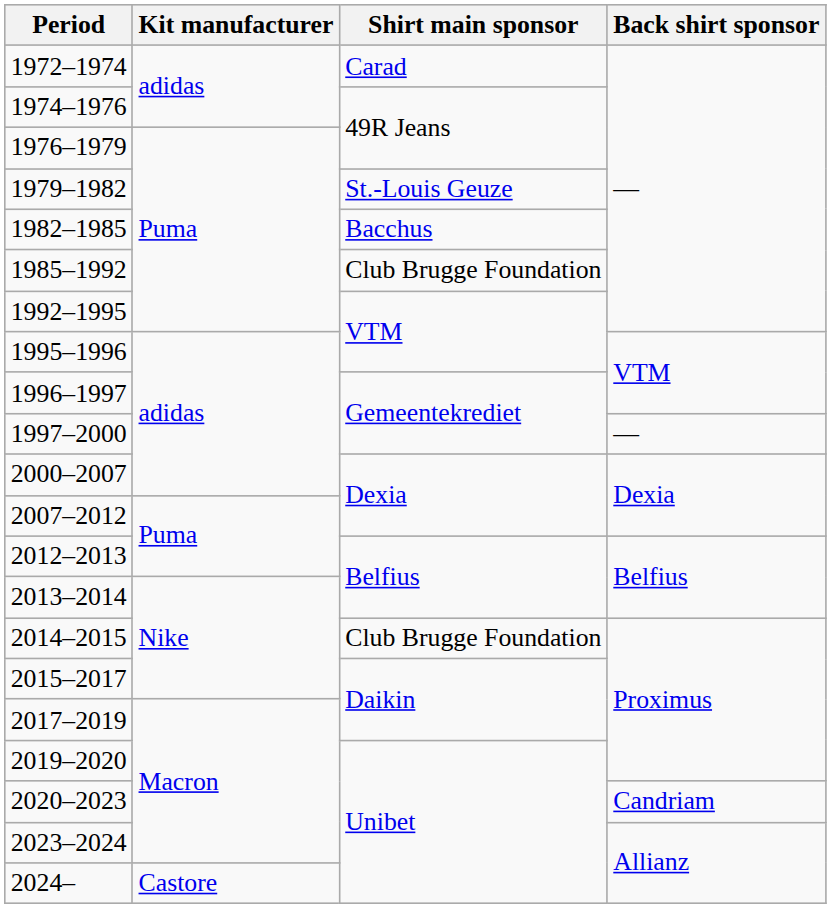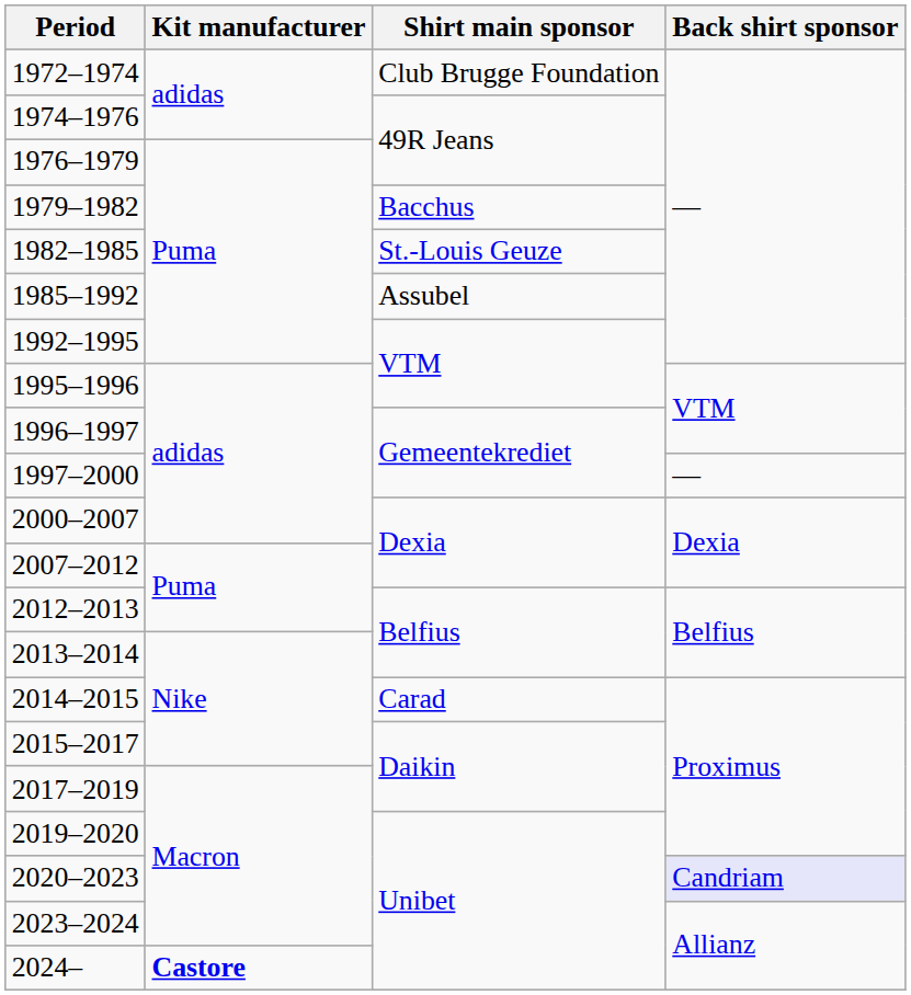 <table class="wikitable">
 <tr>
 <th>Period</th>
 <th>Kit manufacturer</th>
 <th>Shirt main sponsor</th>
 <th>Back shirt sponsor</th>
 </tr>
 <tr>
 <td>1972–1974</td>
 <td rowspan="2"><a href='#'>adidas</a></td>
-<td><a href='#'>Carad</a></td>
+<td>Club Brugge Foundation</td>
 <td rowspan="7">—</td>
 </tr>
 <tr>
 <td>1974–1976</td>
 <td rowspan="2">49R Jeans</td>
 </tr>
 <tr>
 <td>1976–1979</td>
 <td rowspan="5"><a href='#'>Puma</a></td>
 </tr>
 <tr>
 <td>1979–1982</td>
+<td><a href='#'>Bacchus</a></td>
+</tr>
+<tr>
+<td>1982–1985</td>
 <td><a href='#'>St.-Louis Geuze</a></td>
 </tr>
 <tr>
-<td>1982–1985</td>
-<td><a href='#'>Bacchus</a></td>
-</tr>
-<tr>
 <td>1985–1992</td>
-<td>Club Brugge Foundation</td>
+<td>Assubel</td>
 </tr>
 <tr>
 <td>1992–1995</td>
 <td rowspan="2"><a href='#'>VTM</a></td>
 </tr>
 <tr>
 <td>1995–1996</td>
 <td rowspan="4"><a href='#'>adidas</a></td>
 <td rowspan="2"><a href='#'>VTM</a></td>
 </tr>
 <tr>
 <td>1996–1997</td>
 <td rowspan="2"><a href='#'>Gemeentekrediet</a></td>
 </tr>
 <tr>
 <td>1997–2000</td>
 <td>—</td>
 </tr>
 <tr>
 <td>2000–2007</td>
 <td rowspan="2"><a href='#'>Dexia</a></td>
 <td rowspan="2"><a href='#'>Dexia</a></td>
 </tr>
 <tr>
 <td>2007–2012</td>
 <td rowspan="2"><a href='#'>Puma</a></td>
 </tr>
 <tr>
 <td>2012–2013</td>
 <td rowspan="2"><a href='#'>Belfius</a></td>
 <td rowspan="2"><a href='#'>Belfius</a></td>
 </tr>
 <tr>
 <td>2013–2014</td>
 <td rowspan="3"><a href='#'>Nike</a></td>
 </tr>
 <tr>
 <td>2014–2015</td>
-<td>Club Brugge Foundation</td>
+<td><a href='#'>Carad</a></td>
 <td rowspan="4"><a href='#'>Proximus</a></td>
 </tr>
 <tr>
 <td>2015–2017</td>
 <td rowspan="2"><a href='#'>Daikin</a></td>
 </tr>
 <tr>
 <td>2017–2019</td>
 <td rowspan="4"><a href='#'>Macron</a></td>
 </tr>
 <tr>
 <td>2019–2020</td>
 <td rowspan="4"><a href='#'>Unibet</a></td>
 </tr>
 <tr>
 <td>2020–2023</td>
-<td><a href='#'>Candriam</a></td>
+<td style="background: lavender;"><a href='#'>Candriam</a></td>
 </tr>
 <tr>
 <td>2023–2024</td>
 <td rowspan="2"><a href='#'>Allianz</a></td>
 </tr>
 <tr>
 <td>2024–</td>
-<td><a href='#'>Castore</a></td>
+<td><strong><a href='#'>Castore</a></strong></td>
 </tr>
 </table>
